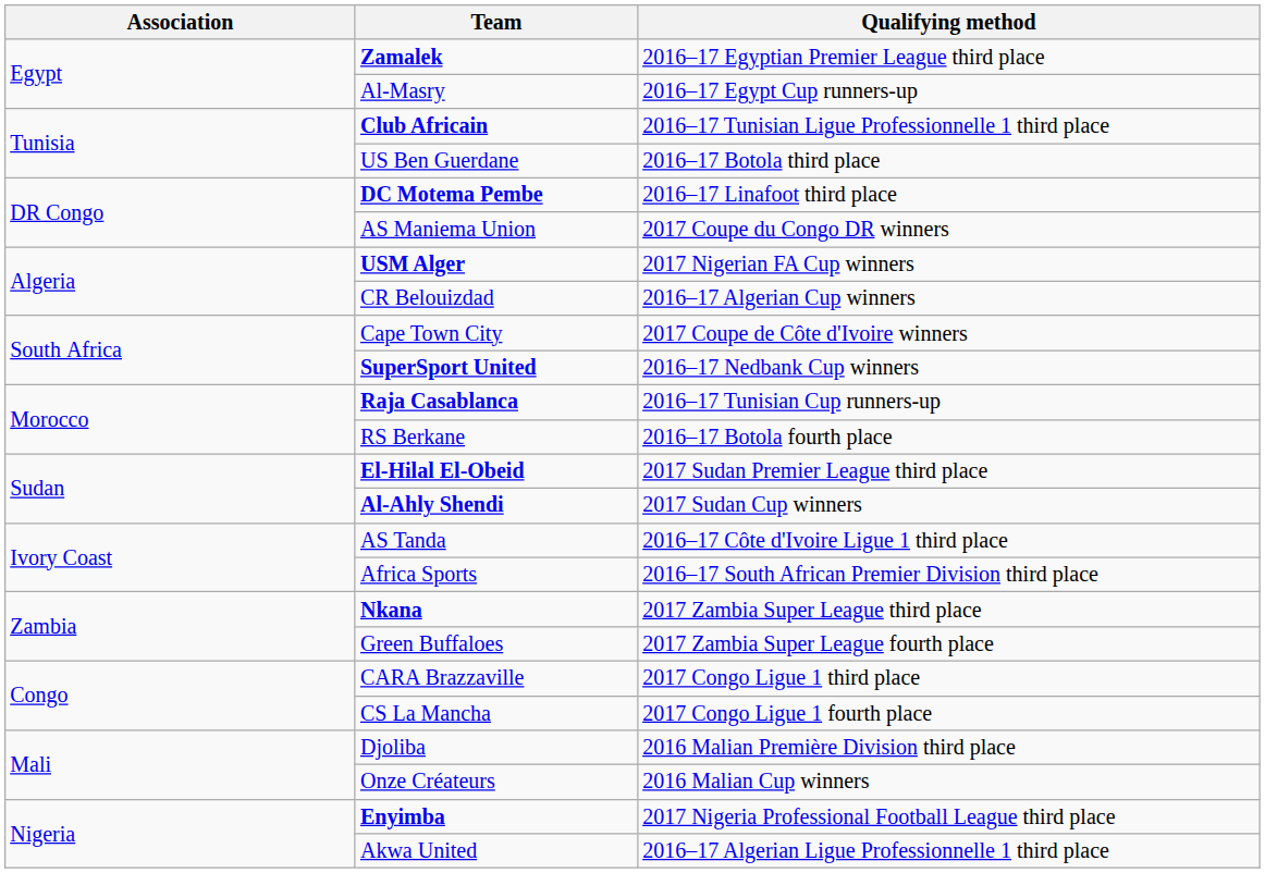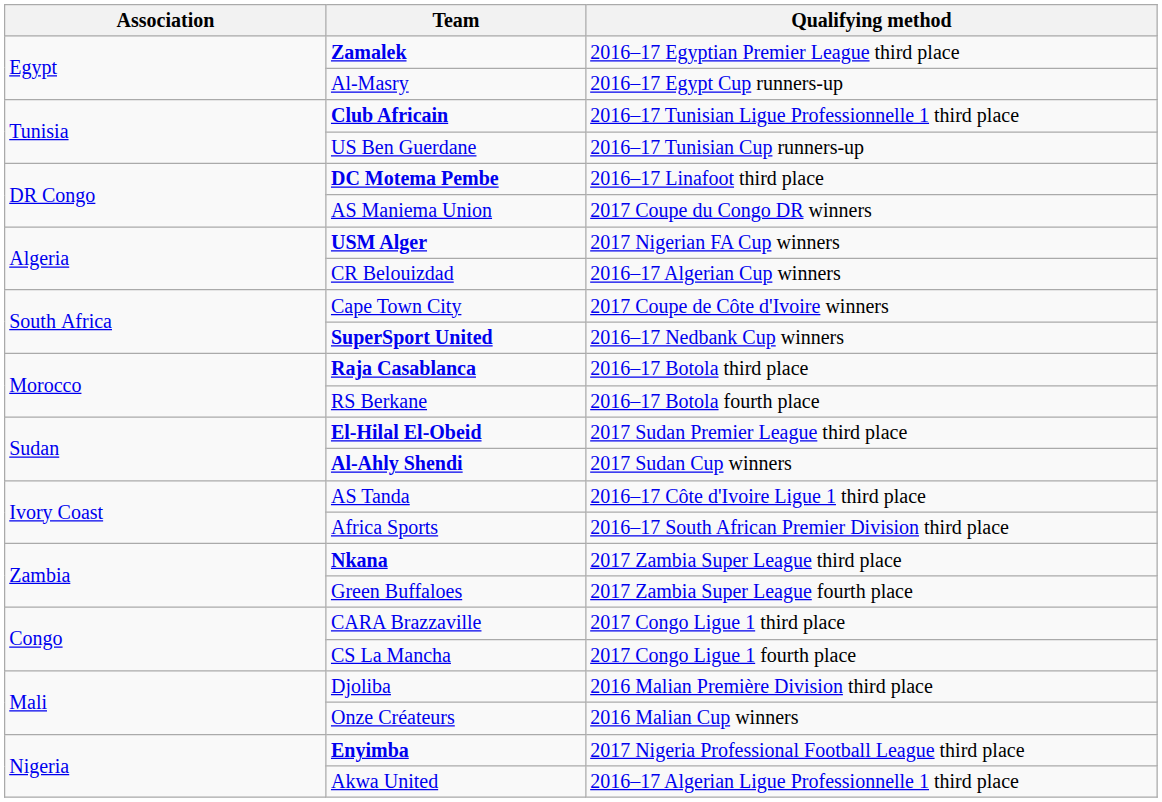 <table class="wikitable">
 <tr>
 <th width=250>Association</th>
 <th width=200>Team</th>
 <th width=450>Qualifying method</th>
 </tr>
 <tr>
 <td rowspan=2> <a href='#'>Egypt</a> </td>
 <td><strong><a href='#'>Zamalek</a></strong></td>
 <td><a href='#'>2016–17 Egyptian Premier League</a> third place</td>
 </tr>
 <tr>
 <td><a href='#'>Al-Masry</a></td>
 <td><a href='#'>2016–17 Egypt Cup</a> runners-up</td>
 </tr>
 <tr>
 <td rowspan=2> <a href='#'>Tunisia</a> </td>
 <td><strong><a href='#'>Club Africain</a></strong></td>
 <td><a href='#'>2016–17 Tunisian Ligue Professionnelle 1</a> third place</td>
 </tr>
 <tr>
 <td><a href='#'>US Ben Guerdane</a></td>
-<td><a href='#'>2016–17 Botola</a> third place</td>
+<td><a href='#'>2016–17 Tunisian Cup</a> runners-up</td>
 </tr>
 <tr>
 <td rowspan=2> <a href='#'>DR Congo</a> </td>
 <td><strong><a href='#'>DC Motema Pembe</a></strong></td>
 <td><a href='#'>2016–17 Linafoot</a> third place</td>
 </tr>
 <tr>
 <td><a href='#'>AS Maniema Union</a></td>
 <td><a href='#'>2017 Coupe du Congo DR</a> winners</td>
 </tr>
 <tr>
 <td rowspan=2> <a href='#'>Algeria</a> </td>
 <td><strong><a href='#'>USM Alger</a></strong></td>
 <td><a href='#'>2017 Nigerian FA Cup</a> winners</td>
 </tr>
 <tr>
 <td><a href='#'>CR Belouizdad</a></td>
 <td><a href='#'>2016–17 Algerian Cup</a> winners</td>
 </tr>
 <tr>
 <td rowspan=2> <a href='#'>South Africa</a> </td>
 <td><a href='#'>Cape Town City</a></td>
 <td><a href='#'>2017 Coupe de Côte d'Ivoire</a> winners</td>
 </tr>
 <tr>
 <td><strong><a href='#'>SuperSport United</a></strong></td>
 <td><a href='#'>2016–17 Nedbank Cup</a> winners</td>
 </tr>
 <tr>
 <td rowspan=2> <a href='#'>Morocco</a> </td>
 <td><strong><a href='#'>Raja Casablanca</a></strong></td>
-<td><a href='#'>2016–17 Tunisian Cup</a> runners-up</td>
+<td><a href='#'>2016–17 Botola</a> third place</td>
 </tr>
 <tr>
 <td><a href='#'>RS Berkane</a></td>
 <td><a href='#'>2016–17 Botola</a> fourth place</td>
 </tr>
 <tr>
 <td rowspan=2> <a href='#'>Sudan</a> </td>
 <td><strong><a href='#'>El-Hilal El-Obeid</a></strong></td>
 <td><a href='#'>2017 Sudan Premier League</a> third place</td>
 </tr>
 <tr>
 <td><strong><a href='#'>Al-Ahly Shendi</a></strong></td>
 <td><a href='#'>2017 Sudan Cup</a> winners</td>
 </tr>
 <tr>
 <td rowspan=2> <a href='#'>Ivory Coast</a> </td>
 <td><a href='#'>AS Tanda</a></td>
 <td><a href='#'>2016–17 Côte d'Ivoire Ligue 1</a> third place</td>
 </tr>
 <tr>
 <td><a href='#'>Africa Sports</a></td>
 <td><a href='#'>2016–17 South African Premier Division</a> third place</td>
 </tr>
 <tr>
 <td rowspan=2> <a href='#'>Zambia</a> </td>
 <td><strong><a href='#'>Nkana</a></strong></td>
 <td><a href='#'>2017 Zambia Super League</a> third place</td>
 </tr>
 <tr>
 <td><a href='#'>Green Buffaloes</a></td>
 <td><a href='#'>2017 Zambia Super League</a> fourth place</td>
 </tr>
 <tr>
 <td rowspan=2> <a href='#'>Congo</a> </td>
 <td><a href='#'>CARA Brazzaville</a></td>
 <td><a href='#'>2017 Congo Ligue 1</a> third place</td>
 </tr>
 <tr>
 <td><a href='#'>CS La Mancha</a></td>
 <td><a href='#'>2017 Congo Ligue 1</a> fourth place</td>
 </tr>
 <tr>
 <td rowspan=2> <a href='#'>Mali</a> </td>
 <td><a href='#'>Djoliba</a></td>
 <td><a href='#'>2016 Malian Première Division</a> third place</td>
 </tr>
 <tr>
 <td><a href='#'>Onze Créateurs</a></td>
 <td><a href='#'>2016 Malian Cup</a> winners</td>
 </tr>
 <tr>
 <td rowspan=2> <a href='#'>Nigeria</a> </td>
 <td><strong><a href='#'>Enyimba</a></strong></td>
 <td><a href='#'>2017 Nigeria Professional Football League</a> third place</td>
 </tr>
 <tr>
 <td><a href='#'>Akwa United</a></td>
 <td><a href='#'>2016–17 Algerian Ligue Professionnelle 1</a> third place</td>
 </tr>
 </table>
